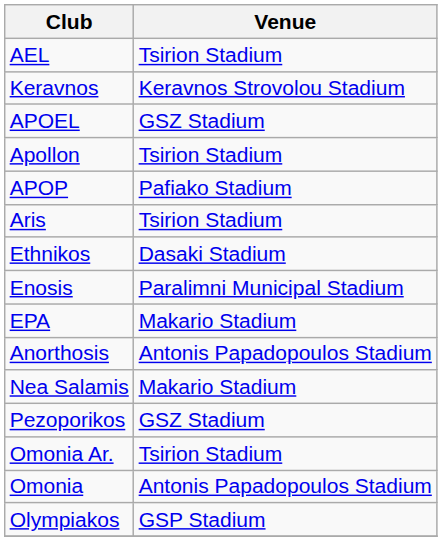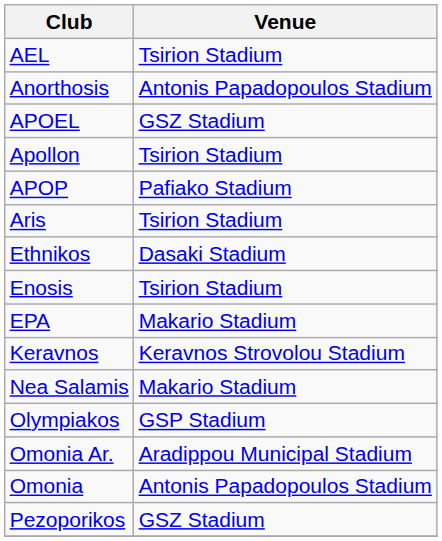 <table class="wikitable" style="font-size:90%">
 <tr>
 <th>Club</th>
 <th>Venue</th>
 </tr>
 <tr>
 <td><a href='#'>AEL</a></td>
 <td><a href='#'>Tsirion Stadium</a></td>
 </tr>
 <tr>
-<td><a href='#'>Keravnos</a></td>
-<td><a href='#'>Keravnos Strovolou Stadium</a></td>
+<td><a href='#'>Anorthosis</a></td>
+<td><a href='#'>Antonis Papadopoulos Stadium</a></td>
 </tr>
 <tr>
 <td><a href='#'>APOEL</a></td>
 <td><a href='#'>GSZ Stadium</a></td>
 </tr>
 <tr>
 <td><a href='#'>Apollon</a></td>
 <td><a href='#'>Tsirion Stadium</a></td>
 </tr>
 <tr>
 <td><a href='#'>APOP</a></td>
 <td><a href='#'>Pafiako Stadium</a></td>
 </tr>
 <tr>
 <td><a href='#'>Aris</a></td>
 <td><a href='#'>Tsirion Stadium</a></td>
 </tr>
 <tr>
 <td><a href='#'>Ethnikos</a></td>
 <td><a href='#'>Dasaki Stadium</a></td>
 </tr>
 <tr>
 <td><a href='#'>Enosis</a></td>
-<td><a href='#'>Paralimni Municipal Stadium</a></td>
+<td><a href='#'>Tsirion Stadium</a></td>
 </tr>
 <tr>
 <td><a href='#'>EPA</a></td>
 <td><a href='#'>Makario Stadium</a></td>
 </tr>
 <tr>
-<td><a href='#'>Anorthosis</a></td>
-<td><a href='#'>Antonis Papadopoulos Stadium</a></td>
+<td><a href='#'>Keravnos</a></td>
+<td><a href='#'>Keravnos Strovolou Stadium</a></td>
 </tr>
 <tr>
 <td><a href='#'>Nea Salamis</a></td>
 <td><a href='#'>Makario Stadium</a></td>
 </tr>
 <tr>
-<td><a href='#'>Pezoporikos</a></td>
-<td><a href='#'>GSZ Stadium</a></td>
+<td><a href='#'>Olympiakos</a></td>
+<td><a href='#'>GSP Stadium</a></td>
 </tr>
 <tr>
 <td><a href='#'>Omonia Ar.</a></td>
-<td><a href='#'>Tsirion Stadium</a></td>
+<td><a href='#'>Aradippou Municipal Stadium</a></td>
 </tr>
 <tr>
 <td><a href='#'>Omonia</a></td>
 <td><a href='#'>Antonis Papadopoulos Stadium</a></td>
 </tr>
 <tr>
-<td><a href='#'>Olympiakos</a></td>
-<td><a href='#'>GSP Stadium</a></td>
+<td><a href='#'>Pezoporikos</a></td>
+<td><a href='#'>GSZ Stadium</a></td>
 </tr>
 <tr>
 </tr>
 </table>
